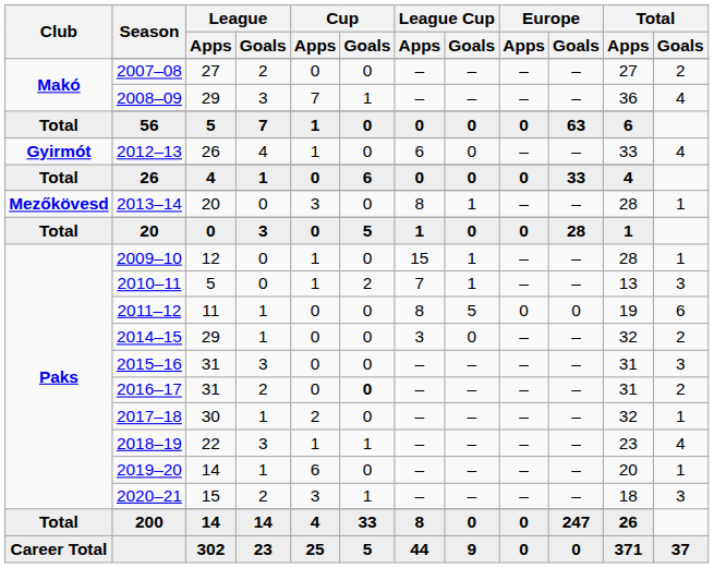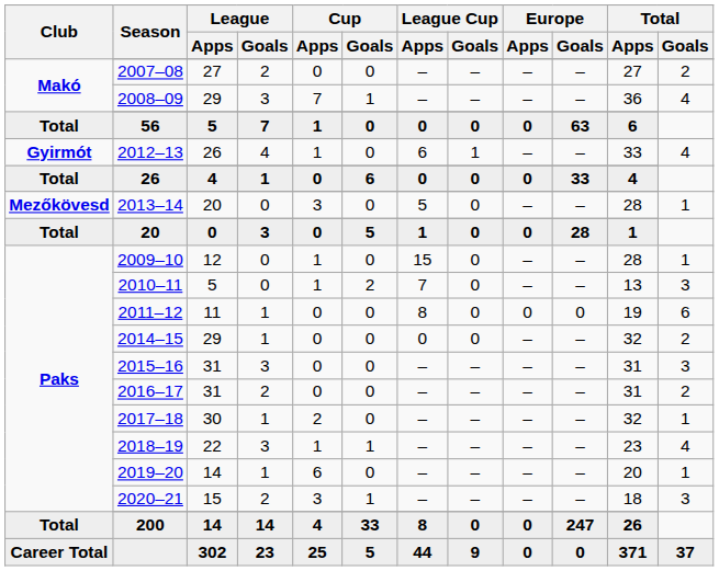 <table class="wikitable" style="font-size:90%; text-align: center;">
 <tr>
 <th rowspan="2">Club</th>
 <th rowspan="2">Season</th>
 <th colspan="2">League</th>
 <th colspan="2">Cup</th>
 <th colspan="2">League Cup</th>
 <th colspan="2">Europe</th>
 <th colspan="2">Total</th>
 </tr>
 <tr>
 <th>Apps</th>
 <th>Goals</th>
 <th>Apps</th>
 <th>Goals</th>
 <th>Apps</th>
 <th>Goals</th>
 <th>Apps</th>
 <th>Goals</th>
 <th>Apps</th>
 <th>Goals</th>
 </tr>
 <tr ||-||-||-|->
 <td rowspan="4" valign="center"><strong><a href='#'>Makó</a></strong></td>
 </tr>
 <tr>
 <td><a href='#'>2007–08</a></td>
 <td>27</td>
 <td>2</td>
 <td>0</td>
 <td>0</td>
 <td>–</td>
 <td>–</td>
 <td>–</td>
 <td>–</td>
 <td>27</td>
 <td>2</td>
 </tr>
 <tr>
 <td><a href='#'>2008–09</a></td>
 <td>29</td>
 <td>3</td>
 <td>7</td>
 <td>1</td>
 <td>–</td>
 <td>–</td>
 <td>–</td>
 <td>–</td>
 <td>36</td>
 <td>4</td>
 </tr>
 <tr>
 </tr>
 <tr style="font-weight:bold; background-color:#eeeeee;">
 <td>Total</td>
 <td>56</td>
 <td>5</td>
 <td>7</td>
 <td>1</td>
 <td>0</td>
 <td>0</td>
 <td>0</td>
 <td>0</td>
 <td>63</td>
 <td>6</td>
 </tr>
 <tr>
 <td rowspan="3" valign="center"><strong><a href='#'>Gyirmót</a></strong></td>
 </tr>
 <tr>
 <td><a href='#'>2012–13</a></td>
 <td>26</td>
 <td>4</td>
 <td>1</td>
 <td>0</td>
 <td>6</td>
-<td>0</td>
+<td>1</td>
 <td>–</td>
 <td>–</td>
 <td>33</td>
 <td>4</td>
 </tr>
 <tr>
 </tr>
 <tr style="font-weight:bold; background-color:#eeeeee;">
 <td>Total</td>
 <td>26</td>
 <td>4</td>
 <td>1</td>
 <td>0</td>
 <td>6</td>
 <td>0</td>
 <td>0</td>
 <td>0</td>
 <td>33</td>
 <td>4</td>
 </tr>
 <tr>
 <td rowspan="3" valign="center"><strong><a href='#'>Mezőkövesd</a></strong></td>
 </tr>
 <tr>
 <td><a href='#'>2013–14</a></td>
 <td>20</td>
 <td>0</td>
 <td>3</td>
 <td>0</td>
-<td>8</td>
-<td>1</td>
+<td>5</td>
+<td>0</td>
 <td>–</td>
 <td>–</td>
 <td>28</td>
 <td>1</td>
 </tr>
 <tr>
 </tr>
 <tr style="font-weight:bold; background-color:#eeeeee;">
 <td>Total</td>
 <td>20</td>
 <td>0</td>
 <td>3</td>
 <td>0</td>
 <td>5</td>
 <td>1</td>
 <td>0</td>
 <td>0</td>
 <td>28</td>
 <td>1</td>
 </tr>
 <tr>
 <td rowspan="11" valign="center"><strong><a href='#'>Paks</a></strong></td>
 <td><a href='#'>2009–10</a></td>
 <td>12</td>
 <td>0</td>
 <td>1</td>
 <td>0</td>
 <td>15</td>
-<td>1</td>
+<td>0</td>
 <td>–</td>
 <td>–</td>
 <td>28</td>
 <td>1</td>
 </tr>
 <tr>
 <td><a href='#'>2010–11</a></td>
 <td>5</td>
 <td>0</td>
 <td>1</td>
 <td>2</td>
 <td>7</td>
-<td>1</td>
+<td>0</td>
 <td>–</td>
 <td>–</td>
 <td>13</td>
 <td>3</td>
 </tr>
 <tr>
 <td><a href='#'>2011–12</a></td>
 <td>11</td>
 <td>1</td>
 <td>0</td>
 <td>0</td>
 <td>8</td>
-<td>5</td>
+<td>0</td>
 <td>0</td>
 <td>0</td>
 <td>19</td>
 <td>6</td>
 </tr>
 <tr>
 <td><a href='#'>2014–15</a></td>
 <td>29</td>
 <td>1</td>
 <td>0</td>
 <td>0</td>
-<td>3</td>
+<td>0</td>
 <td>0</td>
 <td>–</td>
 <td>–</td>
 <td>32</td>
 <td>2</td>
 </tr>
 <tr>
 <td><a href='#'>2015–16</a></td>
 <td>31</td>
 <td>3</td>
 <td>0</td>
 <td>0</td>
 <td>–</td>
 <td>–</td>
 <td>–</td>
 <td>–</td>
 <td>31</td>
 <td>3</td>
 </tr>
 <tr>
 <td><a href='#'>2016–17</a></td>
 <td>31</td>
 <td>2</td>
 <td>0</td>
-<td><strong>0</strong></td>
+<td>0</td>
 <td>–</td>
 <td>–</td>
 <td>–</td>
 <td>–</td>
 <td>31</td>
 <td>2</td>
 </tr>
 <tr>
 <td><a href='#'>2017–18</a></td>
 <td>30</td>
 <td>1</td>
 <td>2</td>
 <td>0</td>
 <td>–</td>
 <td>–</td>
 <td>–</td>
 <td>–</td>
 <td>32</td>
 <td>1</td>
 </tr>
 <tr>
 <td><a href='#'>2018–19</a></td>
 <td>22</td>
 <td>3</td>
 <td>1</td>
 <td>1</td>
 <td>–</td>
 <td>–</td>
 <td>–</td>
 <td>–</td>
 <td>23</td>
 <td>4</td>
 </tr>
 <tr>
 <td><a href='#'>2019–20</a></td>
 <td>14</td>
 <td>1</td>
 <td>6</td>
 <td>0</td>
 <td>–</td>
 <td>–</td>
 <td>–</td>
 <td>–</td>
 <td>20</td>
 <td>1</td>
 </tr>
 <tr>
 <td><a href='#'>2020–21</a></td>
 <td>15</td>
 <td>2</td>
 <td>3</td>
 <td>1</td>
 <td>–</td>
 <td>–</td>
 <td>–</td>
 <td>–</td>
 <td>18</td>
 <td>3</td>
 </tr>
 <tr>
 </tr>
 <tr style="font-weight:bold; background-color:#eeeeee;">
 <td>Total</td>
 <td>200</td>
 <td>14</td>
 <td>14</td>
 <td>4</td>
 <td>33</td>
 <td>8</td>
 <td>0</td>
 <td>0</td>
 <td>247</td>
 <td>26</td>
 </tr>
 <tr style="font-weight:bold; background-color:#eeeeee;">
 <td rowspan="1" valign="top"><strong>Career Total</strong></td>
 <td></td>
 <td><strong>302</strong></td>
 <td><strong>23</strong></td>
 <td><strong>25</strong></td>
 <td><strong>5</strong></td>
 <td><strong>44</strong></td>
 <td><strong>9</strong></td>
 <td><strong>0</strong></td>
 <td><strong>0</strong></td>
 <td><strong>371</strong></td>
 <td><strong>37</strong></td>
 </tr>
 </table>
